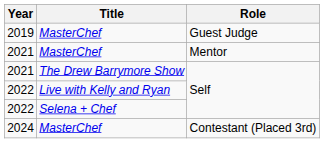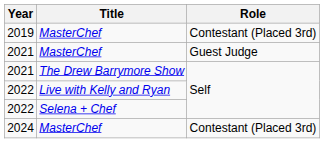 <table class="wikitable plainrowheaders">
 <tr>
 <th>Year</th>
 <th>Title</th>
 <th>Role</th>
 </tr>
 <tr>
 <td>2019</td>
 <td><em><a href='#'>MasterChef</a></em></td>
-<td>Guest Judge</td>
+<td>Contestant (Placed 3rd)</td>
 </tr>
 <tr>
 <td>2021</td>
 <td><em><a href='#'>MasterChef</a></em></td>
-<td>Mentor</td>
+<td>Guest Judge</td>
 </tr>
 <tr>
 <td>2021</td>
 <td><em><a href='#'>The Drew Barrymore Show</a></em></td>
 <td rowspan="3">Self</td>
 </tr>
 <tr>
 <td>2022</td>
 <td><em><a href='#'>Live with Kelly and Ryan</a></em></td>
 </tr>
 <tr>
 <td>2022</td>
 <td><em><a href='#'>Selena + Chef</a></em></td>
 </tr>
 <tr>
 <td>2024</td>
 <td><em><a href='#'>MasterChef</a></em></td>
 <td>Contestant (Placed 3rd)</td>
 </tr>
 </table>
